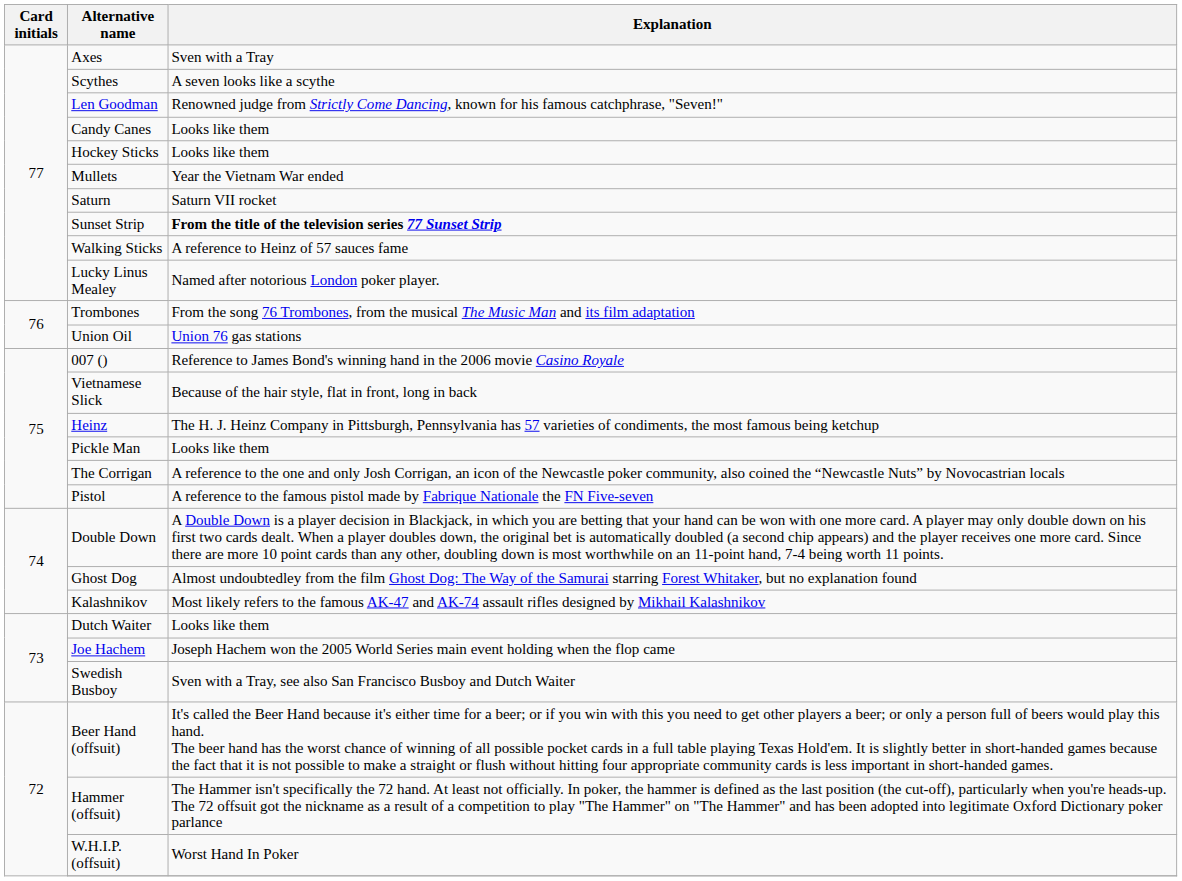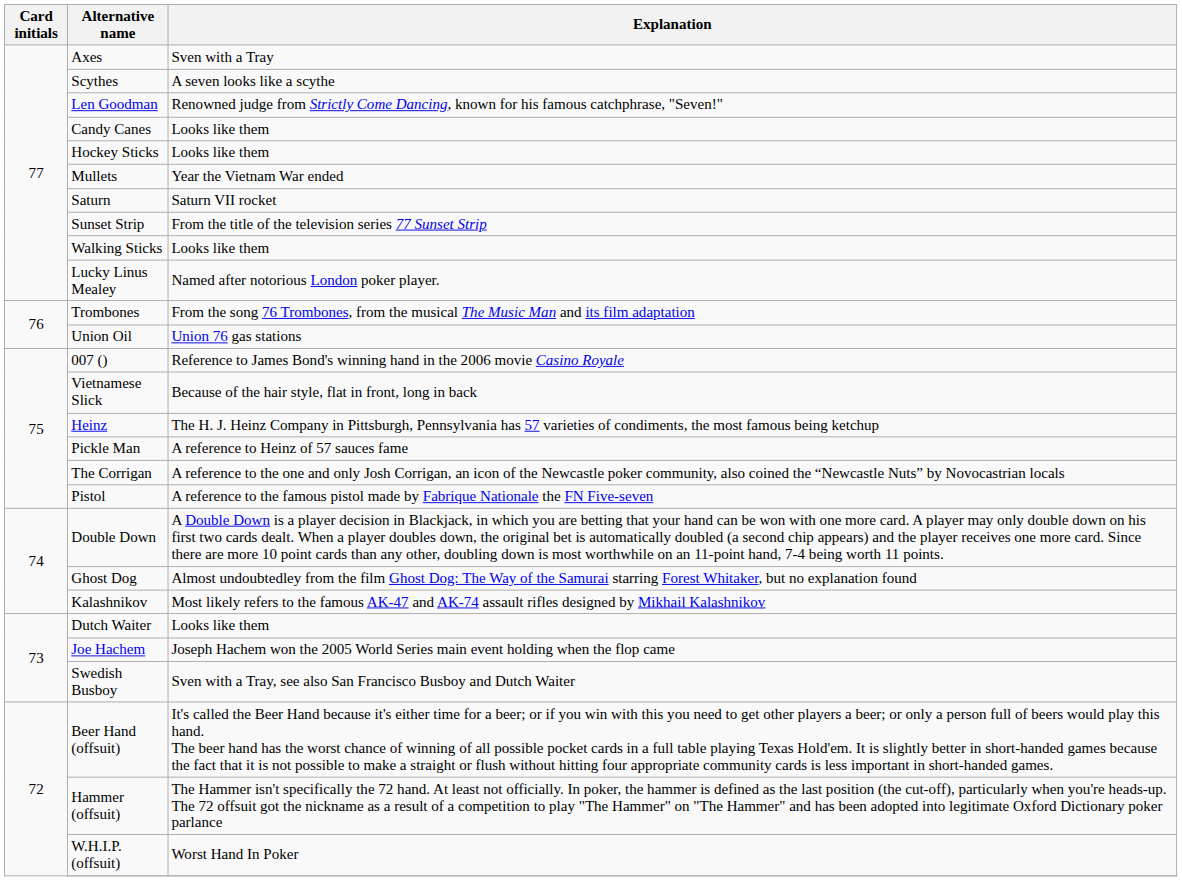 <table class="wikitable">
 <tr>
 <th>Card initials</th>
 <th>Alternative name</th>
 <th>Explanation</th>
 </tr>
 <tr>
 <td rowspan="10" align="center">77</td>
 <td>Axes</td>
 <td>Sven with a Tray</td>
 </tr>
 <tr>
 <td>Scythes</td>
 <td>A seven looks like a scythe</td>
 </tr>
 <tr>
 <td><a href='#'>Len Goodman</a></td>
 <td>Renowned judge from <em><a href='#'>Strictly Come Dancing</a></em>,  known for his famous catchphrase, "Seven!"</td>
 </tr>
 <tr>
 <td>Candy Canes</td>
 <td>Looks like them</td>
 </tr>
 <tr>
 <td>Hockey Sticks</td>
 <td>Looks like them</td>
 </tr>
 <tr>
 <td>Mullets</td>
 <td>Year the Vietnam War ended</td>
 </tr>
 <tr>
 <td>Saturn</td>
 <td>Saturn VII rocket</td>
 </tr>
 <tr>
 <td>Sunset Strip</td>
-<td><strong>From the title of the television series <em><a href='#'>77 Sunset Strip</a></em></strong></td>
+<td>From the title of the television series <em><a href='#'>77 Sunset Strip</a></em></td>
 </tr>
 <tr>
 <td>Walking Sticks</td>
-<td>A reference to Heinz of 57 sauces fame</td>
+<td>Looks like them</td>
 </tr>
 <tr>
 <td>Lucky Linus Mealey</td>
 <td>Named after notorious <a href='#'>London</a> poker player.</td>
 </tr>
 <tr>
 <td align="center" rowspan="2">76</td>
 <td>Trombones</td>
 <td>From the song <a href='#'>76 Trombones</a>, from the musical <em><a href='#'>The Music Man</a></em> and <a href='#'>its film adaptation</a></td>
 </tr>
 <tr>
 <td>Union Oil</td>
 <td><a href='#'>Union 76</a> gas stations</td>
 </tr>
 <tr>
 <td rowspan="6" align="center">75</td>
 <td>007 ()</td>
 <td>Reference to James Bond's winning hand in the 2006 movie <em><a href='#'>Casino Royale</a></em></td>
 </tr>
 <tr>
 <td>Vietnamese Slick</td>
 <td>Because of the hair style, flat in front, long in back</td>
 </tr>
 <tr>
 <td><a href='#'>Heinz</a></td>
 <td>The H. J. Heinz Company in Pittsburgh, Pennsylvania has <a href='#'>57</a> varieties of condiments, the most famous being ketchup</td>
 </tr>
 <tr>
 <td>Pickle Man</td>
-<td>Looks like them</td>
+<td>A reference to Heinz of 57 sauces fame</td>
 </tr>
 <tr>
 <td>The Corrigan</td>
 <td>A reference to the one and only Josh Corrigan, an icon of the Newcastle poker community, also coined the “Newcastle Nuts” by Novocastrian locals</td>
 </tr>
 <tr>
 <td>Pistol</td>
 <td>A reference to the famous pistol made by <a href='#'>Fabrique Nationale</a> the <a href='#'>FN Five-seven</a></td>
 </tr>
 <tr>
 <td align="center" rowspan="3">74</td>
 <td>Double Down</td>
 <td>A <a href='#'>Double Down</a> is a player decision in Blackjack, in which you are betting that your hand can be won with one more card.  A player may only double down on his first two cards dealt. When a player doubles down, the original bet is automatically doubled (a second chip appears) and the player receives one more card. Since there are more 10 point cards than any other, doubling down is most worthwhile on an 11-point hand, 7-4 being worth 11 points.</td>
 </tr>
 <tr>
 <td>Ghost Dog</td>
 <td>Almost undoubtedley from the film <a href='#'>Ghost Dog: The Way of the Samurai</a> starring <a href='#'>Forest Whitaker</a>, but no explanation found</td>
 </tr>
 <tr>
 <td>Kalashnikov</td>
 <td>Most likely refers to the famous <a href='#'>AK-47</a> and <a href='#'>AK-74</a> assault rifles designed by <a href='#'>Mikhail Kalashnikov</a></td>
 </tr>
 <tr>
 <td align="center" rowspan="3">73</td>
 <td>Dutch Waiter</td>
 <td>Looks like them</td>
 </tr>
 <tr>
 <td><a href='#'>Joe Hachem</a></td>
 <td>Joseph Hachem won the 2005 World Series main event holding  when the flop came </td>
 </tr>
 <tr>
 <td>Swedish Busboy</td>
 <td>Sven with a Tray, see also San Francisco Busboy and Dutch Waiter</td>
 </tr>
 <tr>
 <td align="center" rowspan="4">72</td>
 <td>Beer Hand (offsuit)</td>
 <td>It's called the Beer Hand because it's either time for a beer; or if you win with this you need to get other players a beer; or only a person full of beers would play this hand.<br>The beer hand has the worst chance of winning of all possible pocket cards in a full table playing Texas Hold'em. It is slightly better in short-handed games because the fact that it is not possible to make a straight or flush without hitting four appropriate community cards is less important in short-handed games.</td>
 </tr>
 <tr>
 <td>Hammer (offsuit)</td>
 <td>The Hammer isn't specifically the 72 hand. At least not officially. In poker, the hammer is defined as the last position (the cut-off), particularly when you're heads-up. The 72 offsuit got the nickname as a result of a competition to play "The Hammer" on "The Hammer" and has been adopted into legitimate Oxford Dictionary poker parlance</td>
 </tr>
 <tr>
 <td>W.H.I.P. (offsuit)</td>
 <td>Worst Hand In Poker</td>
 </tr>
 <tr>
 </tr>
 </table>
